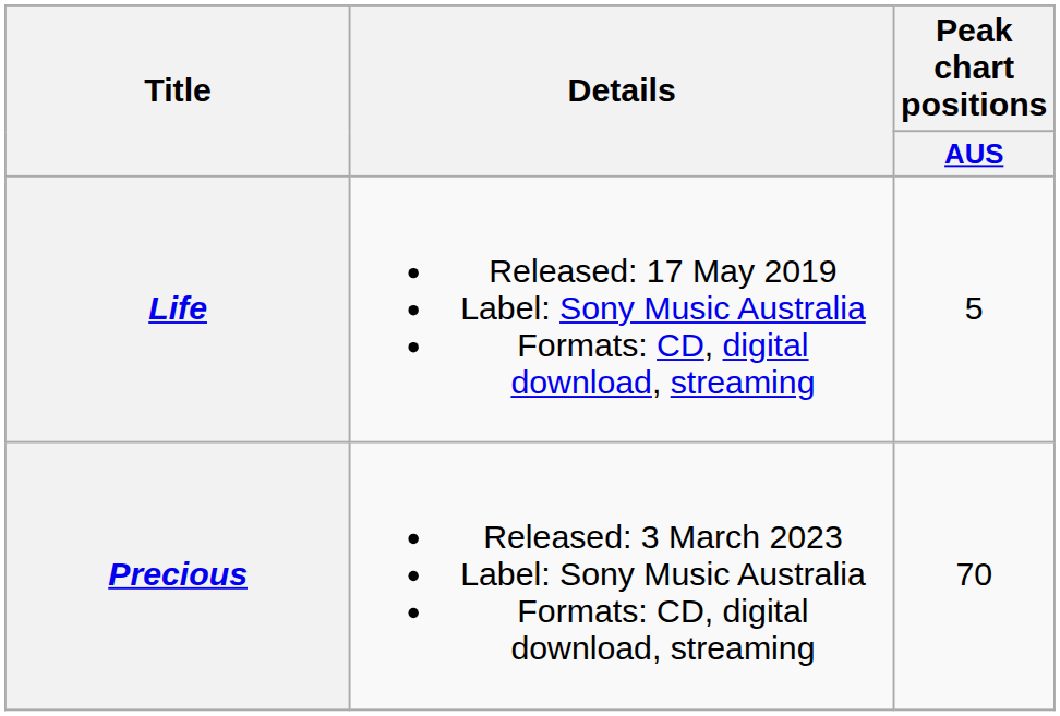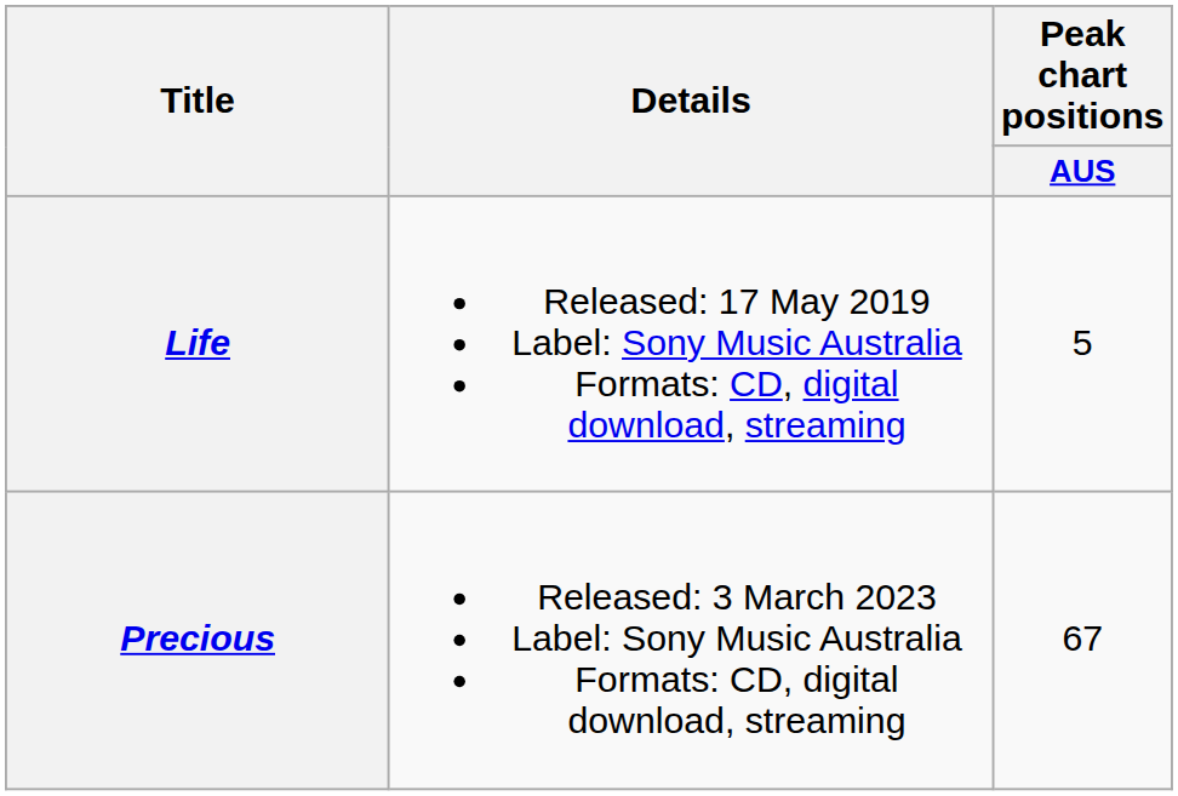 <table class="wikitable plainrowheaders" style="text-align:center;">
 <tr>
 <th scope="col" style="width:10em;" rowspan="2">Title</th>
 <th scope="col" style="width:16em;" rowspan="2">Details</th>
 <th scope="col" colspan="1">Peak chart positions</th>
 </tr>
 <tr>
 <th scope="col" style="width:3em;font-size:85%;"><a href='#'>AUS</a><br></th>
 </tr>
 <tr>
 <th scope="row"><em><a href='#'>Life</a></em></th>
 <td><br><ul><li>Released: 17 May 2019</li><li>Label: <a href='#'>Sony Music Australia</a></li><li>Formats: <a href='#'>CD</a>, <a href='#'>digital download</a>, <a href='#'>streaming</a></li></ul></td>
 <td>5</td>
 </tr>
 <tr>
 <th scope="row"><em><a href='#'>Precious</a></em></th>
 <td><br><ul><li>Released: 3 March 2023</li><li>Label: Sony Music Australia</li><li>Formats: CD, digital download, streaming</li></ul></td>
-<td>70</td>
+<td>67</td>
 </tr>
 </table>
